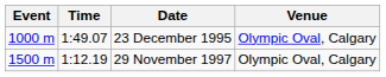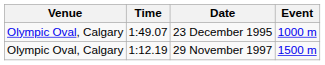 <table class='wikitable'>
 <tr>
-<th>Event</th>
+<th>Venue</th>
 <th>Time</th>
 <th>Date</th>
-<th>Venue</th>
+<th>Event</th>
 </tr>
 <tr>
-<td><a href='#'>1000 m</a></td>
+<td align=left><a href='#'>Olympic Oval</a>, Calgary</td>
 <td>1:49.07</td>
 <td>23 December 1995</td>
-<td align=left><a href='#'>Olympic Oval</a>, Calgary</td>
+<td><a href='#'>1000 m</a></td>
 </tr>
 <tr>
-<td><a href='#'>1500 m</a></td>
+<td align=left>Olympic Oval, Calgary</td>
 <td>1:12.19</td>
 <td>29 November 1997</td>
-<td align=left>Olympic Oval, Calgary</td>
+<td><a href='#'>1500 m</a></td>
 </tr>
 </table>
